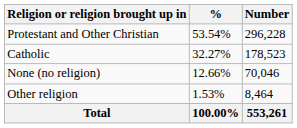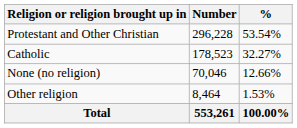 <table class="wikitable">
 <tr>
 <th>Religion or religion brought up in</th>
+<th>Number</th>
 <th>%</th>
-<th>Number</th>
 </tr>
 <tr>
 <td>Protestant and Other Christian</td>
+<td>296,228</td>
 <td>53.54%</td>
-<td>296,228</td>
 </tr>
 <tr>
 <td>Catholic</td>
+<td>178,523</td>
 <td>32.27%</td>
-<td>178,523</td>
 </tr>
 <tr>
 <td>None (no religion)</td>
+<td>70,046</td>
 <td>12.66%</td>
-<td>70,046</td>
 </tr>
 <tr>
 <td>Other religion</td>
+<td>8,464</td>
 <td>1.53%</td>
-<td>8,464</td>
 </tr>
 <tr>
 <th>Total</th>
+<th>553,261</th>
 <th>100.00%</th>
-<th>553,261</th>
 </tr>
 </table>
